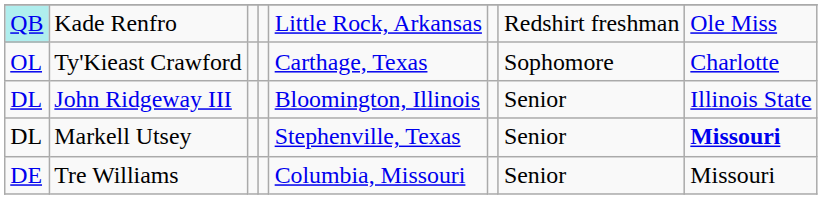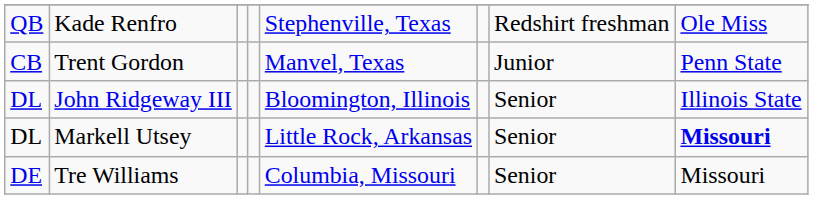 <table class="wikitable">
 <tr>
 </tr>
 <tr>
-<td style="background: paleturquoise;"><a href='#'>QB</a></td>
+<td><a href='#'>QB</a></td>
 <td>Kade Renfro</td>
 <td></td>
 <td></td>
-<td><a href='#'>Little Rock, Arkansas</a></td>
+<td><a href='#'>Stephenville, Texas</a></td>
 <td></td>
 <td>Redshirt freshman</td>
 <td><a href='#'>Ole Miss</a></td>
 </tr>
 <tr>
-<td><a href='#'>OL</a></td>
-<td>Ty'Kieast Crawford</td>
+<td><a href='#'>CB</a></td>
+<td>Trent Gordon</td>
 <td></td>
 <td></td>
-<td><a href='#'>Carthage, Texas</a></td>
+<td><a href='#'>Manvel, Texas</a></td>
 <td></td>
-<td>Sophomore</td>
-<td><a href='#'>Charlotte</a></td>
+<td>Junior</td>
+<td><a href='#'>Penn State</a></td>
 </tr>
 <tr>
 <td><a href='#'>DL</a></td>
 <td><a href='#'>John Ridgeway III</a></td>
 <td></td>
 <td></td>
 <td><a href='#'>Bloomington, Illinois</a></td>
 <td></td>
 <td>Senior</td>
 <td><a href='#'>Illinois State</a></td>
 </tr>
 <tr>
 <td>DL</td>
 <td>Markell Utsey</td>
 <td></td>
 <td></td>
-<td><a href='#'>Stephenville, Texas</a></td>
+<td><a href='#'>Little Rock, Arkansas</a></td>
 <td></td>
 <td>Senior</td>
 <td><strong><a href='#'>Missouri</a></strong></td>
 </tr>
 <tr>
 <td><a href='#'>DE</a></td>
 <td>Tre Williams</td>
 <td></td>
 <td></td>
 <td><a href='#'>Columbia, Missouri</a></td>
 <td></td>
 <td>Senior</td>
 <td>Missouri</td>
 </tr>
 </table>
